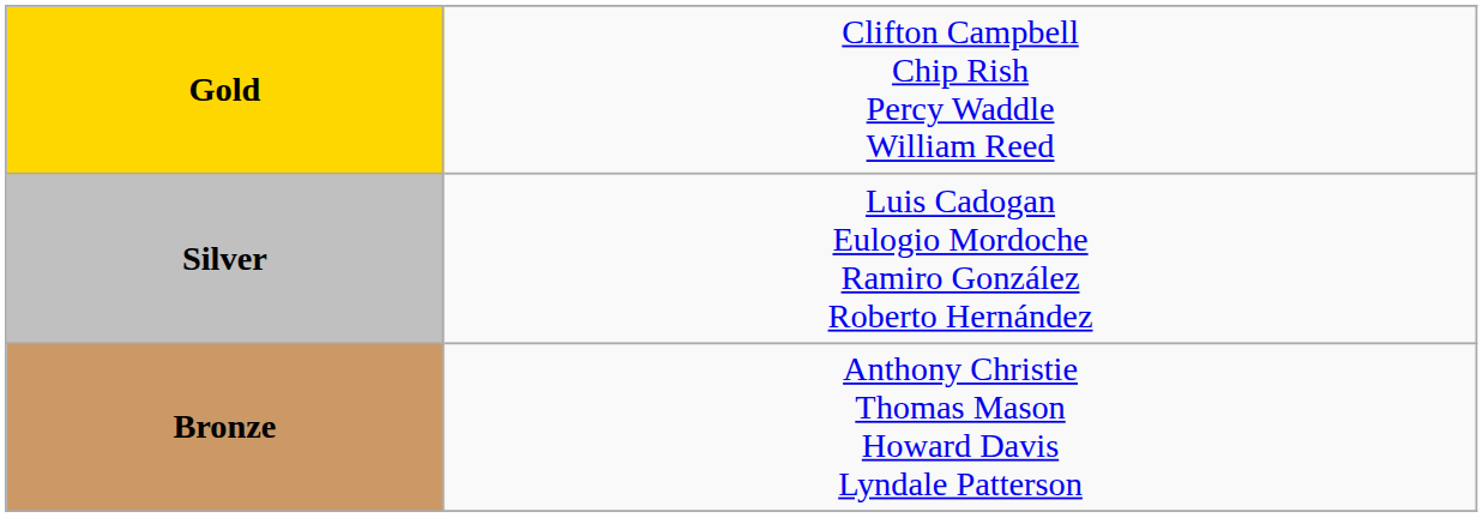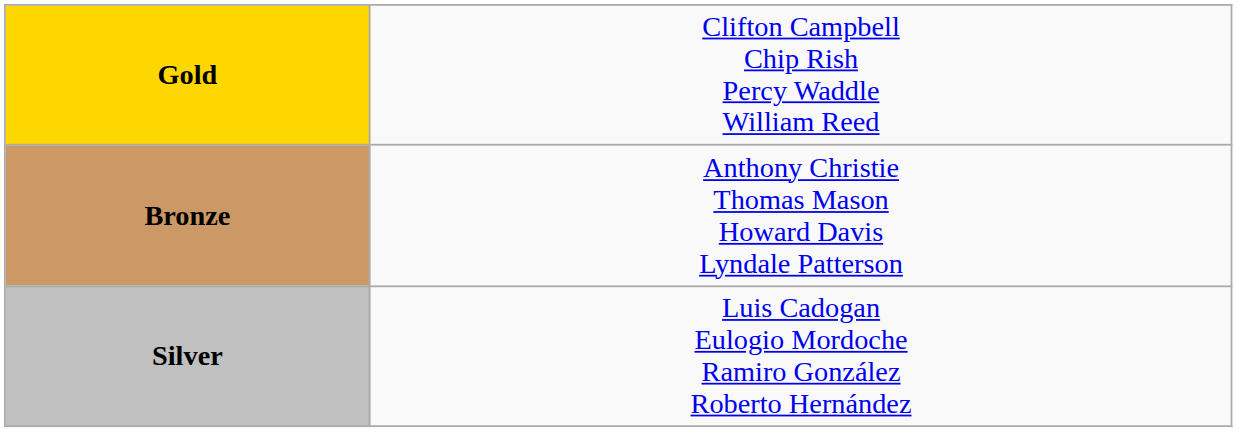 <table class="wikitable" style="text-align:center; " width="35%">
 <tr>
 <td bgcolor="gold"><strong>Gold</strong></td>
 <td><a href='#'>Clifton Campbell</a><br><a href='#'>Chip Rish</a><br><a href='#'>Percy Waddle</a><br><a href='#'>William Reed</a><br>  <small><em></em></small></td>
 </tr>
 <tr>
+<td bgcolor="CC9966"><strong>Bronze</strong></td>
+<td><a href='#'>Anthony Christie</a><br><a href='#'>Thomas Mason</a><br><a href='#'>Howard Davis</a><br><a href='#'>Lyndale Patterson</a><br>  <small><em></em></small></td>
+</tr>
+<tr>
 <td bgcolor="silver"><strong>Silver</strong></td>
 <td><a href='#'>Luis Cadogan</a><br><a href='#'>Eulogio Mordoche</a><br><a href='#'>Ramiro González</a><br><a href='#'>Roberto Hernández</a><br>  <small><em></em></small></td>
 </tr>
-<tr>
-<td bgcolor="CC9966"><strong>Bronze</strong></td>
-<td><a href='#'>Anthony Christie</a><br><a href='#'>Thomas Mason</a><br><a href='#'>Howard Davis</a><br><a href='#'>Lyndale Patterson</a><br>  <small><em></em></small></td>
-</tr>
 </table>
